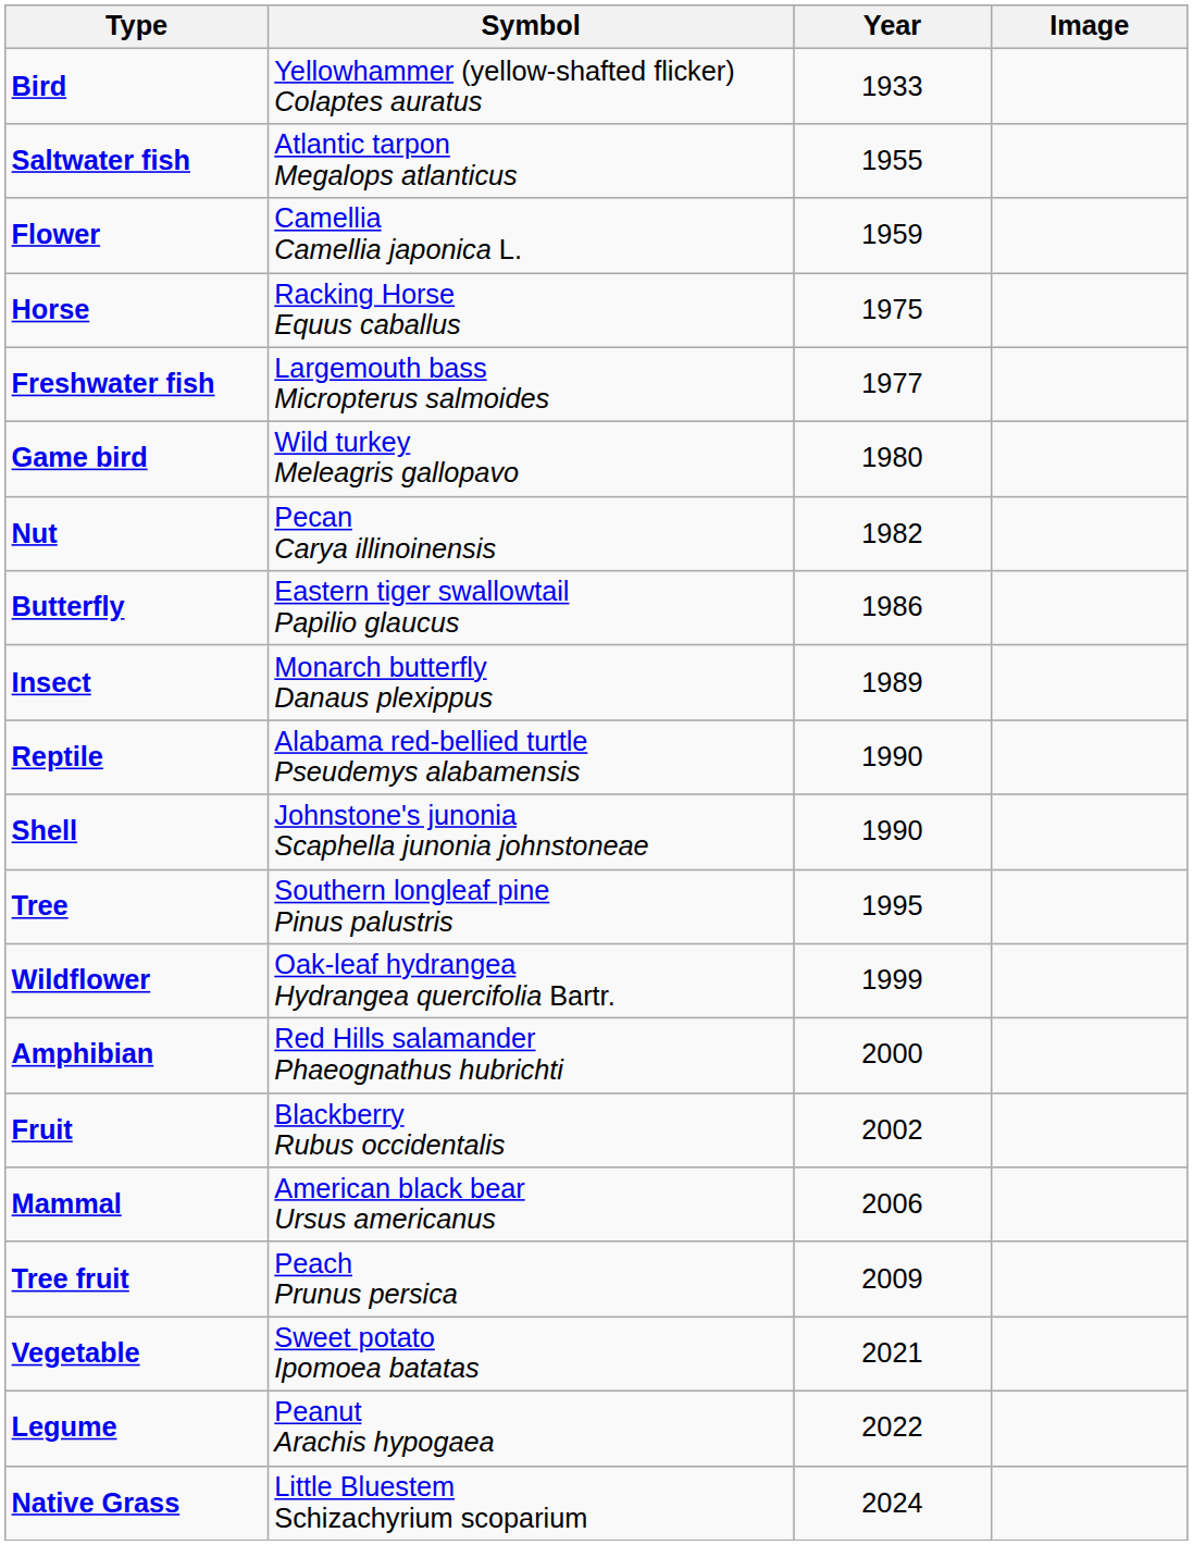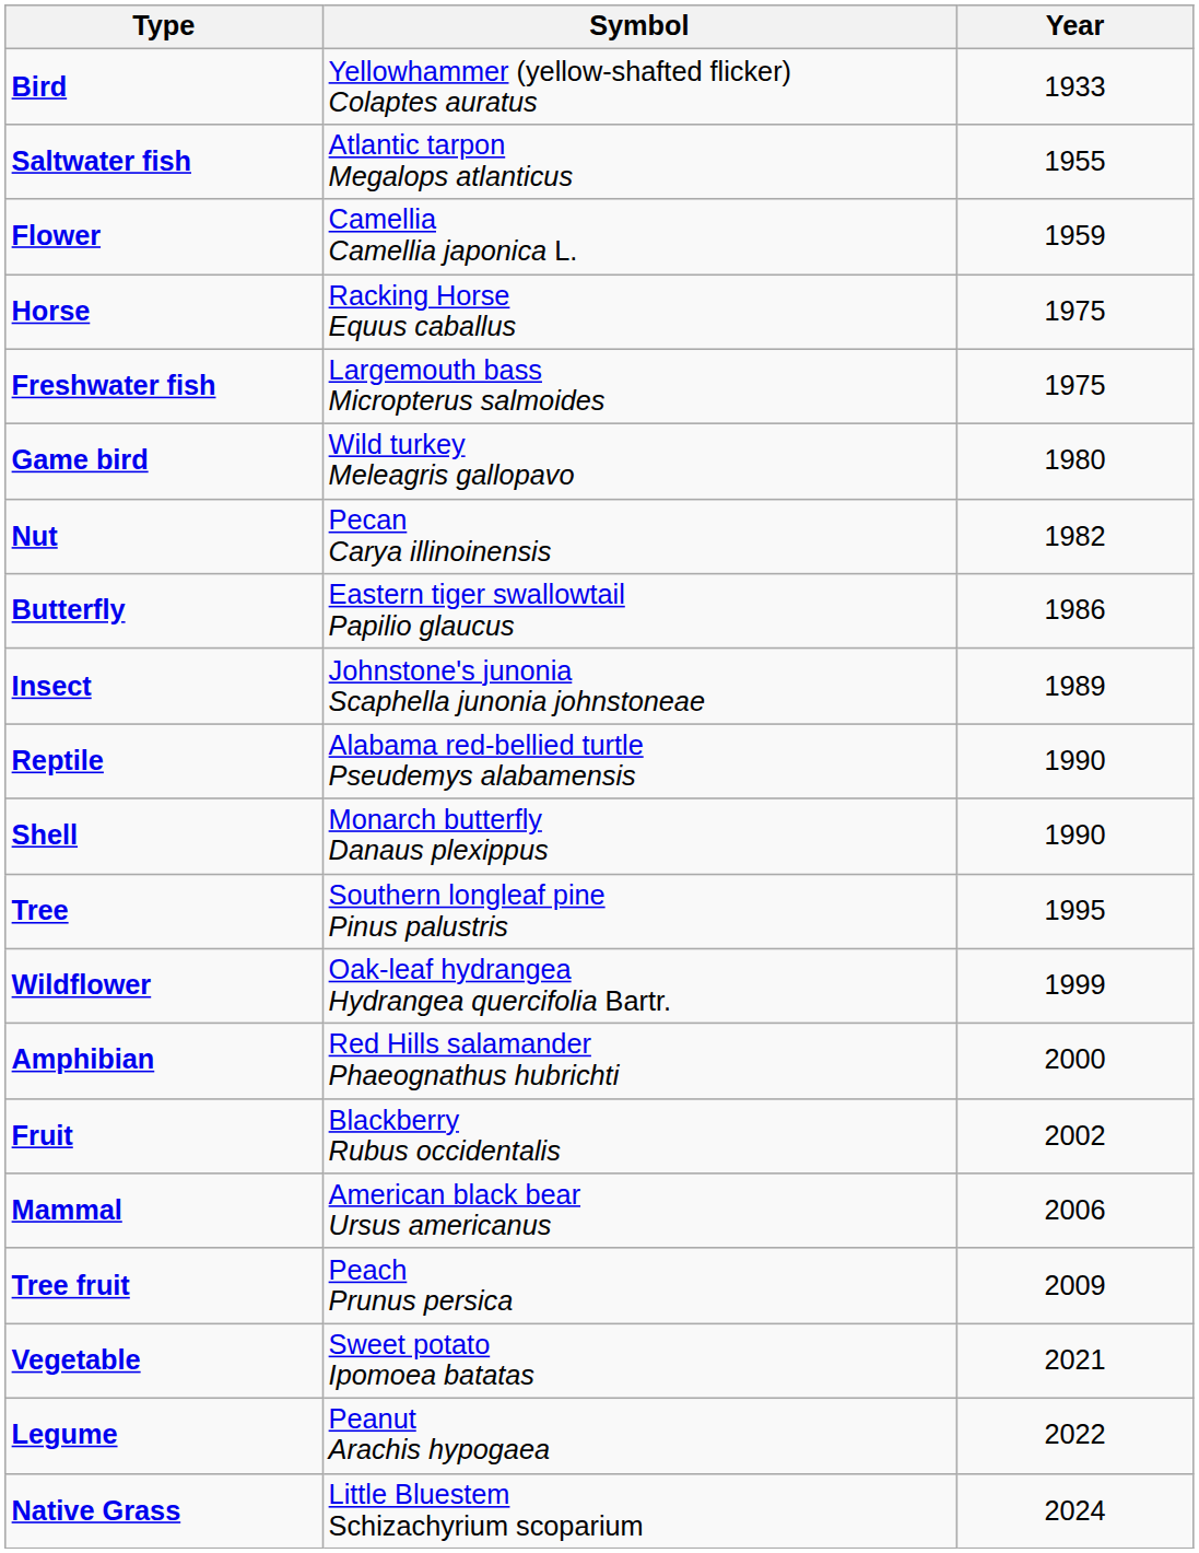 <table class="wikitable">
 <tr>
 <th width="20%">Type</th>
 <th width="40%">Symbol</th>
 <th width="15%">Year</th>
-<th width="15%">Image</th>
 </tr>
 <tr>
 <td><strong><a href='#'>Bird</a></strong></td>
 <td><a href='#'>Yellowhammer</a> (yellow-shafted flicker)<br><em>Colaptes auratus</em></td>
 <td style="text-align:center">1933</td>
-<td style="text-align:center"></td>
 </tr>
 <tr>
 <td><strong><a href='#'>Saltwater fish</a></strong></td>
 <td><a href='#'>Atlantic tarpon</a><br><em>Megalops atlanticus</em></td>
 <td style="text-align:center">1955</td>
-<td style="text-align:center"></td>
 </tr>
 <tr>
 <td><strong><a href='#'>Flower</a></strong></td>
 <td><a href='#'>Camellia</a><br><em>Camellia japonica</em> L.</td>
 <td style="text-align:center">1959</td>
-<td style="text-align:center"></td>
 </tr>
 <tr>
 <td><strong><a href='#'>Horse</a></strong></td>
 <td><a href='#'>Racking Horse</a><br><em>Equus caballus</em></td>
 <td style="text-align:center">1975</td>
-<td style="text-align:center"></td>
 </tr>
 <tr>
 <td><strong><a href='#'>Freshwater fish</a></strong></td>
 <td><a href='#'>Largemouth bass</a><br><em>Micropterus salmoides</em></td>
-<td style="text-align:center">1977</td>
-<td style="text-align:center"></td>
+<td style="text-align:center">1975</td>
 </tr>
 <tr>
 <td><strong><a href='#'>Game bird</a></strong></td>
 <td><a href='#'>Wild turkey</a><br><em>Meleagris gallopavo</em></td>
 <td style="text-align:center">1980</td>
-<td style="text-align:center"></td>
 </tr>
 <tr>
 <td><strong><a href='#'>Nut</a></strong></td>
 <td><a href='#'>Pecan</a><br><em>Carya illinoinensis</em></td>
 <td style="text-align:center">1982</td>
-<td style="text-align:center"></td>
 </tr>
 <tr>
 <td><strong><a href='#'>Butterfly</a></strong></td>
 <td><a href='#'>Eastern tiger swallowtail</a><br><em>Papilio glaucus</em></td>
 <td style="text-align:center">1986</td>
-<td style="text-align:center"></td>
 </tr>
 <tr>
 <td><strong><a href='#'>Insect</a></strong></td>
-<td><a href='#'>Monarch butterfly</a><br><em>Danaus plexippus</em></td>
+<td><a href='#'>Johnstone's junonia</a><br><em>Scaphella junonia johnstoneae</em></td>
 <td style="text-align:center">1989</td>
-<td style="text-align:center"></td>
 </tr>
 <tr>
 <td><strong><a href='#'>Reptile</a></strong></td>
 <td><a href='#'>Alabama red-bellied turtle</a><br><em>Pseudemys alabamensis</em></td>
 <td style="text-align:center">1990</td>
-<td style="text-align:center"></td>
 </tr>
 <tr>
 <td><strong><a href='#'>Shell</a></strong></td>
-<td><a href='#'>Johnstone's junonia</a><br><em>Scaphella junonia johnstoneae</em></td>
+<td><a href='#'>Monarch butterfly</a><br><em>Danaus plexippus</em></td>
 <td style="text-align:center">1990</td>
-<td style="text-align:center"></td>
 </tr>
 <tr>
 <td><strong><a href='#'>Tree</a></strong></td>
 <td><a href='#'>Southern longleaf pine</a><br><em>Pinus palustris</em></td>
 <td style="text-align:center">1995</td>
-<td style="text-align:center"></td>
 </tr>
 <tr>
 <td><strong><a href='#'>Wildflower</a></strong></td>
 <td><a href='#'>Oak-leaf hydrangea</a><br><em>Hydrangea quercifolia</em> Bartr.</td>
 <td style="text-align:center">1999</td>
-<td style="text-align:center"></td>
 </tr>
 <tr>
 <td><strong><a href='#'>Amphibian</a></strong></td>
 <td><a href='#'>Red Hills salamander</a><br><em>Phaeognathus hubrichti</em></td>
 <td style="text-align:center">2000</td>
-<td style="text-align:center"></td>
 </tr>
 <tr>
 <td><strong><a href='#'>Fruit</a></strong></td>
 <td><a href='#'>Blackberry</a><br><em>Rubus occidentalis</em></td>
 <td style="text-align:center">2002</td>
-<td style="text-align:center"></td>
 </tr>
 <tr>
 <td><strong><a href='#'>Mammal</a></strong></td>
 <td><a href='#'>American black bear</a><br><em>Ursus americanus</em></td>
 <td style="text-align:center">2006</td>
-<td style="text-align:center"></td>
 </tr>
 <tr>
 <td><strong><a href='#'>Tree fruit</a></strong></td>
 <td><a href='#'>Peach</a><br><em>Prunus persica</em></td>
 <td style="text-align:center">2009</td>
-<td style="text-align:center"></td>
 </tr>
 <tr>
 <td><strong><a href='#'>Vegetable</a></strong></td>
 <td><a href='#'>Sweet potato</a><br><em>Ipomoea batatas</em></td>
 <td style="text-align:center">2021</td>
-<td style="text-align:center"></td>
 </tr>
 <tr>
 <td><strong><a href='#'>Legume</a></strong></td>
 <td><a href='#'>Peanut</a><br><em>Arachis hypogaea</em></td>
 <td style="text-align:center">2022</td>
-<td style="text-align:center"></td>
 </tr>
 <tr>
 <td><strong><a href='#'>Native Grass</a></strong></td>
 <td><a href='#'>Little Bluestem</a><br>Schizachyrium scoparium</td>
 <td style="text-align:center">2024</td>
-<td style="text-align:center"><br></td>
 </tr>
 </table>
